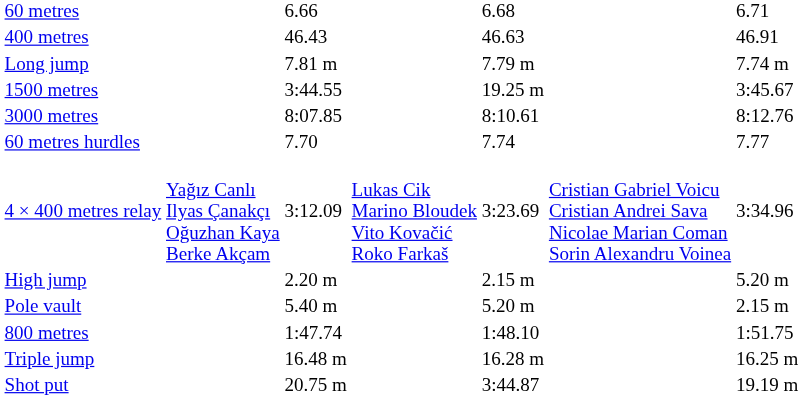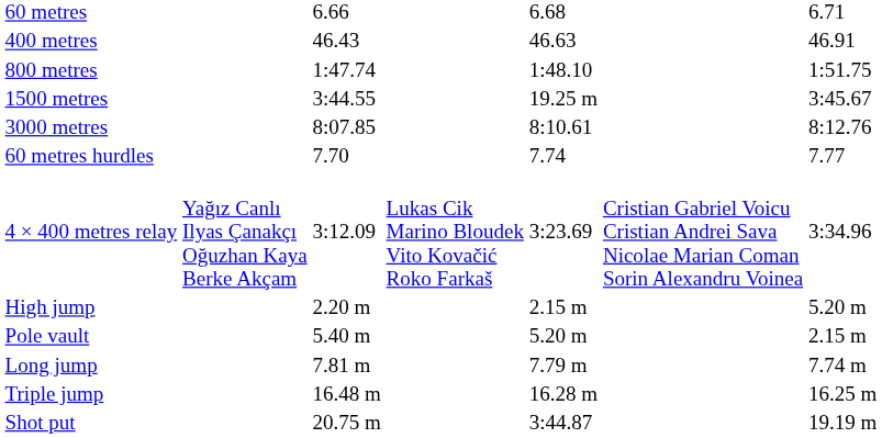 <table>
 <tr>
 <td><a href='#'>60 metres</a></td>
 <td></td>
 <td>6.66</td>
 <td></td>
 <td>6.68</td>
 <td></td>
 <td>6.71</td>
 </tr>
 <tr>
 <td><a href='#'>400 metres</a></td>
 <td></td>
 <td>46.43</td>
 <td></td>
 <td>46.63</td>
 <td></td>
 <td>46.91</td>
 </tr>
 <tr>
-<td><a href='#'>Long jump</a></td>
+<td><a href='#'>800 metres</a></td>
 <td></td>
-<td>7.81 m</td>
+<td>1:47.74</td>
+<td><br></td>
+<td>1:48.10</td>
 <td></td>
-<td>7.79 m</td>
-<td></td>
-<td>7.74 m</td>
+<td>1:51.75</td>
 </tr>
 <tr>
 <td><a href='#'>1500 metres</a></td>
 <td></td>
 <td>3:44.55</td>
 <td></td>
 <td>19.25 m</td>
 <td></td>
 <td>3:45.67</td>
 </tr>
 <tr>
 <td><a href='#'>3000 metres</a></td>
 <td></td>
 <td>8:07.85</td>
 <td></td>
 <td>8:10.61</td>
 <td></td>
 <td>8:12.76</td>
 </tr>
 <tr>
 <td><a href='#'>60 metres hurdles</a></td>
 <td></td>
 <td>7.70</td>
 <td></td>
 <td>7.74</td>
 <td></td>
 <td>7.77</td>
 </tr>
 <tr>
 <td><a href='#'>4 × 400 metres relay</a></td>
 <td><br><a href='#'>Yağız Canlı</a><br><a href='#'>Ilyas Çanakçı</a><br><a href='#'>Oğuzhan Kaya</a><br><a href='#'>Berke Akçam</a></td>
 <td>3:12.09</td>
 <td><br><a href='#'>Lukas Cik</a><br><a href='#'>Marino Bloudek</a><br><a href='#'>Vito Kovačić</a><br><a href='#'>Roko Farkaš</a></td>
 <td>3:23.69</td>
 <td><br><a href='#'>Cristian Gabriel Voicu</a><br><a href='#'>Cristian Andrei Sava</a><br><a href='#'>Nicolae Marian Coman</a><br><a href='#'>Sorin Alexandru Voinea</a></td>
 <td>3:34.96</td>
 </tr>
 <tr>
 <td><a href='#'>High jump</a></td>
 <td></td>
 <td>2.20 m</td>
 <td></td>
 <td>2.15 m</td>
 <td></td>
 <td>5.20 m</td>
 </tr>
 <tr>
 <td><a href='#'>Pole vault</a></td>
 <td></td>
 <td>5.40 m</td>
 <td></td>
 <td>5.20 m</td>
 <td></td>
 <td>2.15 m</td>
 </tr>
 <tr>
-<td><a href='#'>800 metres</a></td>
+<td><a href='#'>Long jump</a></td>
 <td></td>
-<td>1:47.74</td>
-<td><br></td>
-<td>1:48.10</td>
+<td>7.81 m</td>
 <td></td>
-<td>1:51.75</td>
+<td>7.79 m</td>
+<td></td>
+<td>7.74 m</td>
 </tr>
 <tr>
 <td><a href='#'>Triple jump</a></td>
 <td></td>
 <td>16.48 m</td>
 <td></td>
 <td>16.28 m</td>
 <td></td>
 <td>16.25 m</td>
 </tr>
 <tr>
 <td><a href='#'>Shot put</a></td>
 <td></td>
 <td>20.75 m</td>
 <td></td>
 <td>3:44.87</td>
 <td></td>
 <td>19.19 m</td>
 </tr>
 </table>
